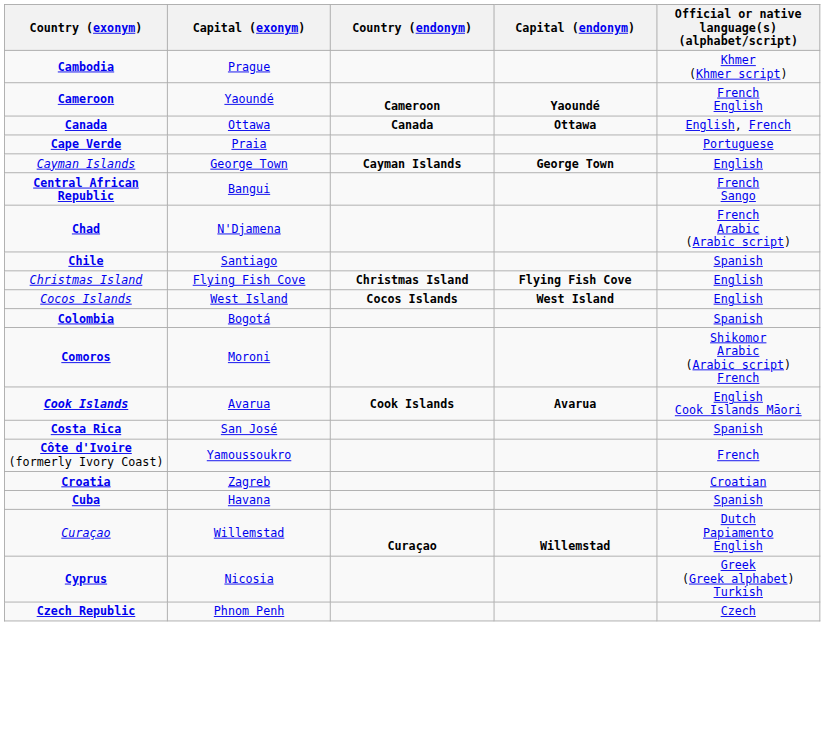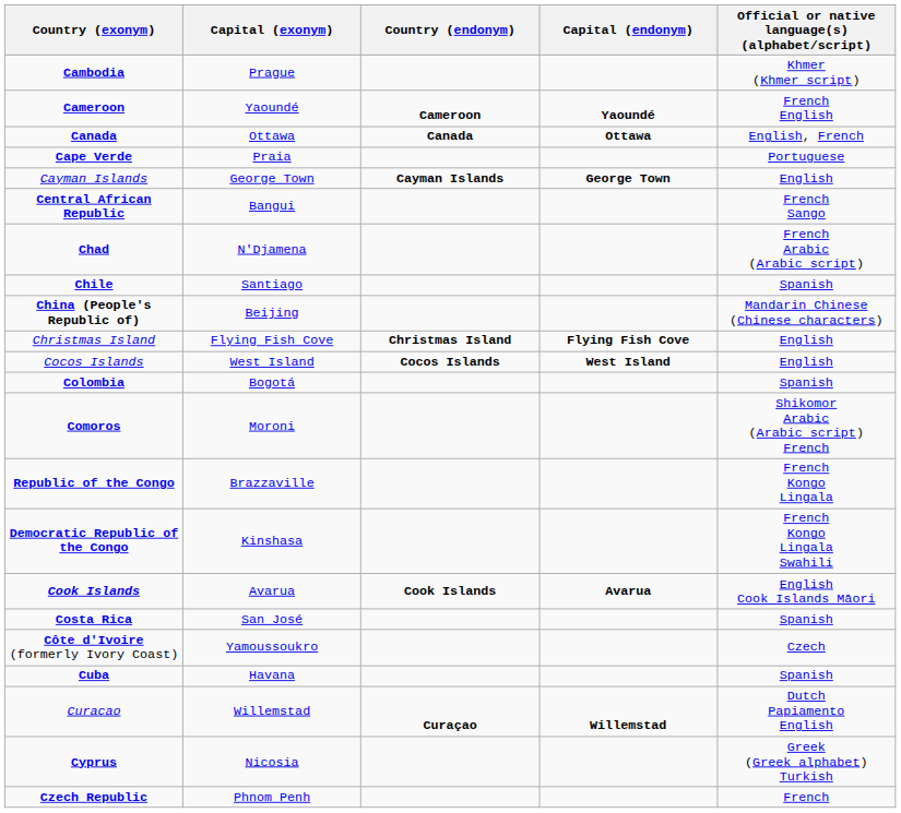 <table style="text-align:center;" class="wikitable">
 <tr style="background:#ccc;">
 <th style="width:175px;">Country (<a href='#'>exonym</a>)</th>
 <th style="width:175px;">Capital (<a href='#'>exonym</a>)</th>
 <th style="width:175px;">Country (<a href='#'>endonym</a>)</th>
 <th style="width:175px;">Capital (<a href='#'>endonym</a>)</th>
 <th style="width:175px;">Official or native language(s) (alphabet/script)</th>
 </tr>
 <tr>
 <td> <strong><a href='#'>Cambodia</a></strong></td>
 <td><a href='#'>Prague</a></td>
 <td><strong></strong><br></td>
 <td><strong></strong><br></td>
 <td><a href='#'>Khmer</a><br>(<a href='#'>Khmer script</a>)</td>
 </tr>
 <tr>
 <td> <strong><a href='#'>Cameroon</a></strong></td>
 <td><a href='#'>Yaoundé</a></td>
 <td><strong></strong><br><strong>Cameroon</strong></td>
 <td><strong></strong><br><strong>Yaoundé</strong></td>
 <td><a href='#'>French</a><br><a href='#'>English</a></td>
 </tr>
 <tr>
 <td> <strong><a href='#'>Canada</a></strong></td>
 <td><a href='#'>Ottawa</a></td>
 <td><strong>Canada</strong></td>
 <td><strong>Ottawa</strong></td>
 <td><a href='#'>English</a>, <a href='#'>French</a></td>
 </tr>
 <tr>
 <td> <strong><a href='#'>Cape Verde</a></strong></td>
 <td><a href='#'>Praia</a></td>
 <td><strong></strong></td>
 <td><strong></strong></td>
 <td><a href='#'>Portuguese</a></td>
 </tr>
 <tr>
 <td> <em><a href='#'>Cayman Islands</a></em></td>
 <td><a href='#'>George Town</a></td>
 <td><strong>Cayman Islands</strong></td>
 <td><strong>George Town</strong></td>
 <td><a href='#'>English</a></td>
 </tr>
 <tr>
 <td> <strong><a href='#'>Central African Republic</a></strong></td>
 <td><a href='#'>Bangui</a></td>
 <td><strong></strong><br><strong></strong></td>
 <td><strong></strong><br><strong></strong></td>
 <td><a href='#'>French</a><br><a href='#'>Sango</a></td>
 </tr>
 <tr>
 <td> <strong><a href='#'>Chad</a></strong></td>
 <td><a href='#'>N'Djamena</a></td>
 <td><strong></strong><br><strong></strong><br></td>
 <td><strong></strong><br><strong></strong><br></td>
 <td><a href='#'>French</a><br><a href='#'>Arabic</a><br>(<a href='#'>Arabic script</a>)</td>
 </tr>
 <tr>
 <td> <strong><a href='#'>Chile</a></strong></td>
 <td><a href='#'>Santiago</a></td>
 <td><strong></strong></td>
 <td><strong></strong></td>
 <td><a href='#'>Spanish</a></td>
 </tr>
 <tr>
+<td> <strong><a href='#'>China</a> (People's Republic of)</strong></td>
+<td><a href='#'>Beijing</a></td>
+<td><br></td>
+<td><strong></strong><br></td>
+<td><a href='#'>Mandarin Chinese</a><br>(<a href='#'>Chinese characters</a>)</td>
+</tr>
+<tr>
 <td> <em><a href='#'>Christmas Island</a></em></td>
 <td><a href='#'>Flying Fish Cove</a></td>
 <td><strong>Christmas Island</strong></td>
 <td><strong>Flying Fish Cove</strong></td>
 <td><a href='#'>English</a></td>
 </tr>
 <tr>
 <td> <em><a href='#'>Cocos Islands</a></em></td>
 <td><a href='#'>West Island</a></td>
 <td><strong>Cocos Islands</strong></td>
 <td><strong>West Island</strong></td>
 <td><a href='#'>English</a></td>
 </tr>
 <tr>
 <td> <strong><a href='#'>Colombia</a></strong></td>
 <td><a href='#'>Bogotá</a></td>
 <td><strong></strong></td>
 <td><strong></strong></td>
 <td><a href='#'>Spanish</a></td>
 </tr>
 <tr>
 <td> <strong><a href='#'>Comoros</a></strong></td>
 <td><a href='#'>Moroni</a></td>
 <td><strong></strong><br><strong></strong><br><br><strong></strong></td>
 <td><strong></strong><br><strong></strong><br><br><strong></strong></td>
 <td><a href='#'>Shikomor</a><br><a href='#'>Arabic</a><br>(<a href='#'>Arabic script</a>)<br><a href='#'>French</a></td>
 </tr>
 <tr>
+<td> <strong><a href='#'>Republic of the Congo</a></strong></td>
+<td><a href='#'>Brazzaville</a></td>
+<td><strong></strong><br><strong><em></em></strong><br><strong></strong></td>
+<td><strong></strong><br><strong><em></em></strong><br><strong></strong></td>
+<td><a href='#'>French</a><br><a href='#'>Kongo</a><br><a href='#'>Lingala</a></td>
+</tr>
+<tr>
+<td> <strong><a href='#'>Democratic Republic of the Congo</a></strong></td>
+<td><a href='#'>Kinshasa</a></td>
+<td><strong></strong><br><strong><em></em></strong><br><strong></strong><br><strong></strong></td>
+<td><strong></strong><br><strong><em></em></strong><br><strong></strong><br><strong></strong></td>
+<td><a href='#'>French</a><br><a href='#'>Kongo</a><br><a href='#'>Lingala</a><br><a href='#'>Swahili</a></td>
+</tr>
+<tr>
 <td> <strong><em><a href='#'>Cook Islands</a></em></strong></td>
 <td><a href='#'>Avarua</a></td>
 <td><strong>Cook Islands<br></strong></td>
 <td><strong>Avarua</strong><br><strong></strong></td>
 <td><a href='#'>English</a> <br> <a href='#'>Cook Islands Māori</a></td>
 </tr>
 <tr>
 <td> <strong><a href='#'>Costa Rica</a></strong></td>
 <td><a href='#'>San José</a></td>
 <td><strong></strong></td>
 <td><strong></strong></td>
 <td><a href='#'>Spanish</a></td>
 </tr>
 <tr>
 <td> <strong><a href='#'>Côte d'Ivoire</a></strong><br>(formerly Ivory Coast)</td>
 <td><a href='#'>Yamoussoukro</a></td>
 <td><strong></strong></td>
 <td><strong></strong></td>
-<td><a href='#'>French</a></td>
-</tr>
-<tr>
-<td> <strong><a href='#'>Croatia</a></strong></td>
-<td><a href='#'>Zagreb</a></td>
-<td><strong></strong></td>
-<td><strong></strong></td>
-<td><a href='#'>Croatian</a></td>
+<td><a href='#'>Czech</a></td>
 </tr>
 <tr>
 <td> <strong><a href='#'>Cuba</a></strong></td>
 <td><a href='#'>Havana</a></td>
 <td><strong></strong></td>
 <td><strong></strong></td>
 <td><a href='#'>Spanish</a></td>
 </tr>
 <tr>
 <td> <em><a href='#'>Curaçao</a></em></td>
 <td><a href='#'>Willemstad</a></td>
 <td><strong></strong><br><strong></strong><br><strong>Curaçao</strong></td>
 <td><strong></strong><br><strong></strong><br><strong>Willemstad</strong></td>
 <td><a href='#'>Dutch</a><br><a href='#'>Papiamento</a> <br><a href='#'>English</a></td>
 </tr>
 <tr>
 <td> <strong><a href='#'>Cyprus</a></strong></td>
 <td><a href='#'>Nicosia</a></td>
 <td><strong></strong><br><br><strong></strong></td>
 <td><strong></strong><br><br><strong></strong></td>
 <td><a href='#'>Greek</a><br>(<a href='#'>Greek alphabet</a>)<br><a href='#'>Turkish</a></td>
 </tr>
 <tr>
 <td> <strong><a href='#'>Czech Republic</a></strong></td>
 <td><a href='#'>Phnom Penh</a></td>
 <td><strong></strong><br><strong></strong></td>
 <td><strong></strong></td>
-<td><a href='#'>Czech</a></td>
+<td><a href='#'>French</a></td>
 </tr>
 </table>
